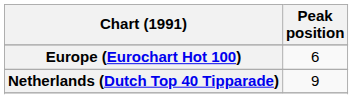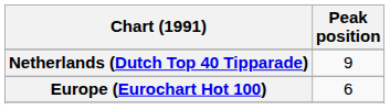 <table class="wikitable sortable plainrowheaders" style="text-align:center">
 <tr>
 <th>Chart (1991)</th>
 <th>Peak<br>position</th>
+</tr>
+<tr>
+</tr>
+<tr>
+<th scope="row">Netherlands (<a href='#'>Dutch Top 40 Tipparade</a>)</th>
+<td>9</td>
+</tr>
+<tr>
 </tr>
 <tr>
 </tr>
 <tr>
 <th scope="row">Europe (<a href='#'>Eurochart Hot 100</a>)</th>
 <td>6</td>
 </tr>
 <tr>
 </tr>
 <tr>
 </tr>
 <tr>
-<th scope="row">Netherlands (<a href='#'>Dutch Top 40 Tipparade</a>)</th>
-<td>9</td>
-</tr>
-<tr>
-</tr>
-<tr>
-</tr>
-<tr>
 </tr>
 </table>
